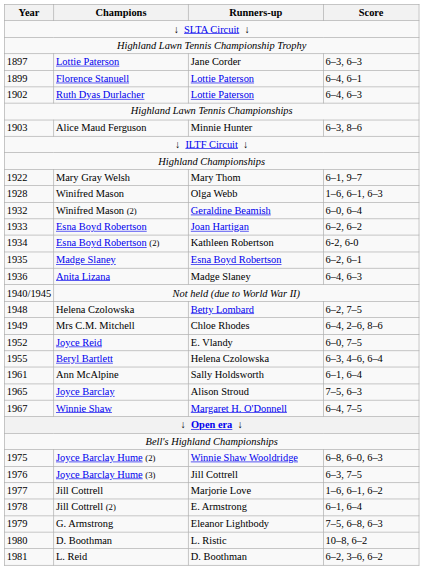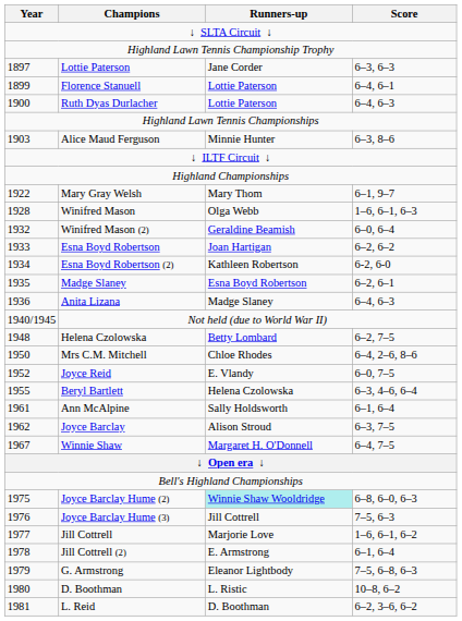 <table class="wikitable sortable">
 <tr>
 <th style="width:60px;">Year</th>
 <th style="width:200px;">Champions</th>
 <th style="width:200px;">Runners-up</th>
 <th style="width:140px;">Score</th>
 </tr>
 <tr>
 <td colspan=4 align=center>↓  <a href='#'>SLTA Circuit</a>  ↓</td>
 </tr>
 <tr>
 <td colspan=4 align=center><em>Highland Lawn Tennis Championship Trophy</em></td>
 </tr>
 <tr>
 <td>1897</td>
 <td> <a href='#'>Lottie Paterson</a></td>
 <td> Jane Corder</td>
 <td>6–3, 6–3</td>
 </tr>
 <tr>
 <td>1899</td>
 <td> <a href='#'>Florence Stanuell</a></td>
 <td> <a href='#'>Lottie Paterson</a></td>
 <td>6–4, 6–1</td>
 </tr>
 <tr>
-<td>1902</td>
+<td>1900</td>
 <td> <a href='#'>Ruth Dyas Durlacher</a></td>
 <td> <a href='#'>Lottie Paterson</a></td>
 <td>6–4, 6–3</td>
 </tr>
 <tr>
 <td colspan=4 align=center><em>Highland Lawn Tennis Championships</em></td>
 </tr>
 <tr>
 <td>1903</td>
 <td> Alice Maud Ferguson</td>
 <td> Minnie Hunter</td>
 <td>6–3, 8–6</td>
 </tr>
 <tr>
 <td colspan=4 align=center>↓  <a href='#'>ILTF Circuit</a>  ↓</td>
 </tr>
 <tr>
 <td colspan=4 align=center><em>Highland Championships</em></td>
 </tr>
 <tr>
 <td>1922</td>
 <td> Mary Gray Welsh</td>
 <td> Mary Thom</td>
 <td>6–1, 9–7</td>
 </tr>
 <tr>
 <td>1928</td>
 <td> Winifred Mason</td>
 <td>  Olga Webb</td>
 <td>1–6, 6–1, 6–3</td>
 </tr>
 <tr>
 <td>1932</td>
 <td> Winifred Mason  <small>(2)</small></td>
 <td> <a href='#'>Geraldine Beamish</a></td>
 <td>6–0, 6–4</td>
 </tr>
 <tr>
 <td>1933</td>
 <td> <a href='#'>Esna Boyd Robertson</a></td>
 <td> <a href='#'>Joan Hartigan</a></td>
 <td>6–2, 6–2</td>
 </tr>
 <tr>
 <td>1934</td>
 <td> <a href='#'>Esna Boyd Robertson</a>  <small>(2)</small></td>
 <td> Kathleen Robertson</td>
 <td>6-2, 6-0</td>
 </tr>
 <tr>
 <td>1935</td>
 <td> <a href='#'>Madge Slaney</a></td>
 <td> <a href='#'>Esna Boyd Robertson</a></td>
 <td>6–2, 6–1</td>
 </tr>
 <tr>
 <td>1936</td>
 <td> <a href='#'>Anita Lizana</a></td>
 <td> Madge Slaney</td>
 <td>6–4, 6–3</td>
 </tr>
 <tr>
 <td>1940/1945</td>
 <td colspan=4 align=center><em>Not held (due to World War II)</em></td>
 </tr>
 <tr>
 <td>1948</td>
 <td> Helena Czolowska</td>
 <td> <a href='#'>Betty Lombard</a></td>
 <td>6–2, 7–5</td>
 </tr>
 <tr>
-<td>1949</td>
+<td>1950</td>
 <td> Mrs C.M. Mitchell</td>
 <td> Chloe Rhodes</td>
 <td>6–4, 2–6, 8–6</td>
 </tr>
 <tr>
 <td>1952</td>
 <td> <a href='#'>Joyce Reid</a></td>
 <td> E. Vlandy</td>
 <td>6–0, 7–5</td>
 </tr>
 <tr>
 <td>1955</td>
 <td> <a href='#'>Beryl Bartlett</a></td>
 <td> Helena Czolowska</td>
 <td>6–3, 4–6, 6–4</td>
 </tr>
 <tr>
 <td>1961</td>
 <td> Ann McAlpine</td>
 <td> Sally Holdsworth</td>
 <td>6–1, 6–4</td>
 </tr>
 <tr>
-<td>1965</td>
+<td>1962</td>
 <td> <a href='#'>Joyce Barclay</a></td>
 <td> Alison Stroud</td>
-<td>7–5, 6–3</td>
+<td>6–3, 7–5</td>
 </tr>
 <tr>
 <td>1967</td>
 <td>  <a href='#'>Winnie Shaw</a></td>
 <td> <a href='#'>Margaret H. O'Donnell</a></td>
 <td>6–4, 7–5</td>
 </tr>
 <tr>
 <th colspan=4 align=center>↓  <a href='#'>Open era</a>  ↓</th>
 </tr>
 <tr>
 <td colspan=4 align=center><em>Bell's Highland Championships</em></td>
 </tr>
 <tr>
 <td>1975</td>
 <td> <a href='#'>Joyce Barclay Hume</a> <small>(2)</small></td>
-<td> <a href='#'>Winnie Shaw Wooldridge</a></td>
+<td style="background: paleturquoise;"> <a href='#'>Winnie Shaw Wooldridge</a></td>
 <td>6–8, 6–0, 6–3</td>
 </tr>
 <tr>
 <td>1976</td>
 <td> <a href='#'>Joyce Barclay Hume</a>  <small>(3)</small></td>
 <td> Jill Cottrell</td>
-<td>6–3, 7–5</td>
+<td>7–5, 6–3</td>
 </tr>
 <tr>
 <td>1977</td>
 <td> Jill Cottrell</td>
 <td> Marjorie Love</td>
 <td>1–6, 6–1, 6–2</td>
 </tr>
 <tr>
 <td>1978</td>
 <td> Jill Cottrell  <small>(2)</small></td>
 <td> E. Armstrong</td>
 <td>6–1, 6–4</td>
 </tr>
 <tr>
 <td>1979</td>
 <td> G. Armstrong</td>
 <td> Eleanor Lightbody</td>
 <td>7–5, 6–8, 6–3</td>
 </tr>
 <tr>
 <td>1980</td>
 <td> D. Boothman</td>
 <td> L. Ristic</td>
 <td>10–8, 6–2</td>
 </tr>
 <tr>
 <td>1981</td>
 <td> L. Reid</td>
 <td> D. Boothman</td>
 <td>6–2, 3–6, 6–2</td>
 </tr>
 </table>
